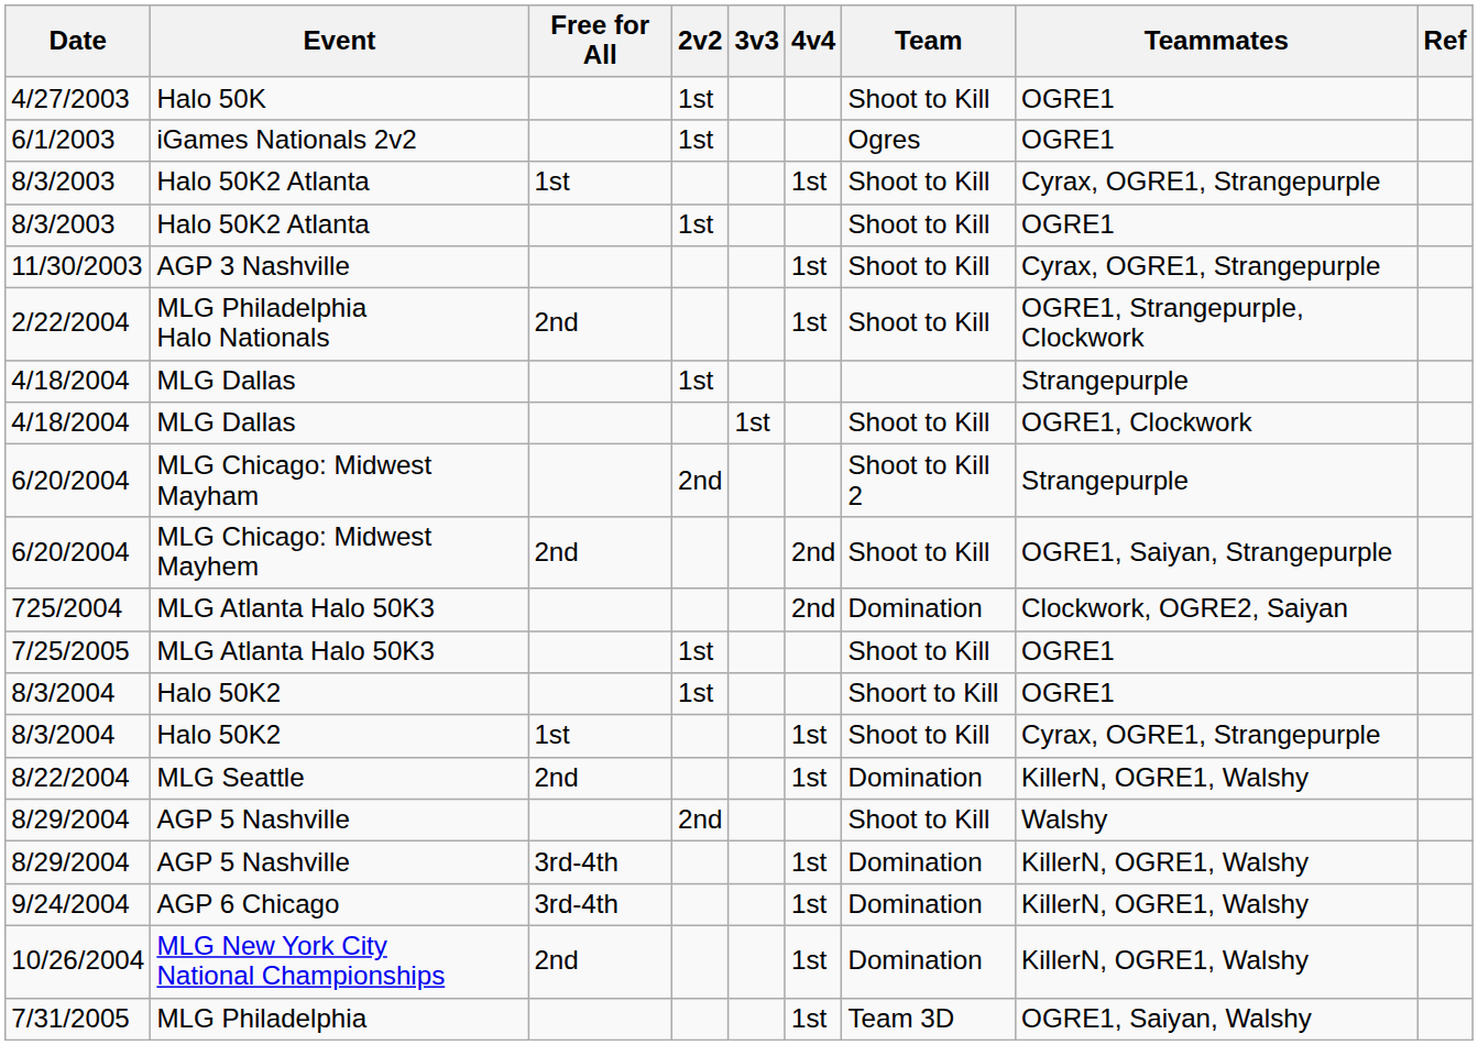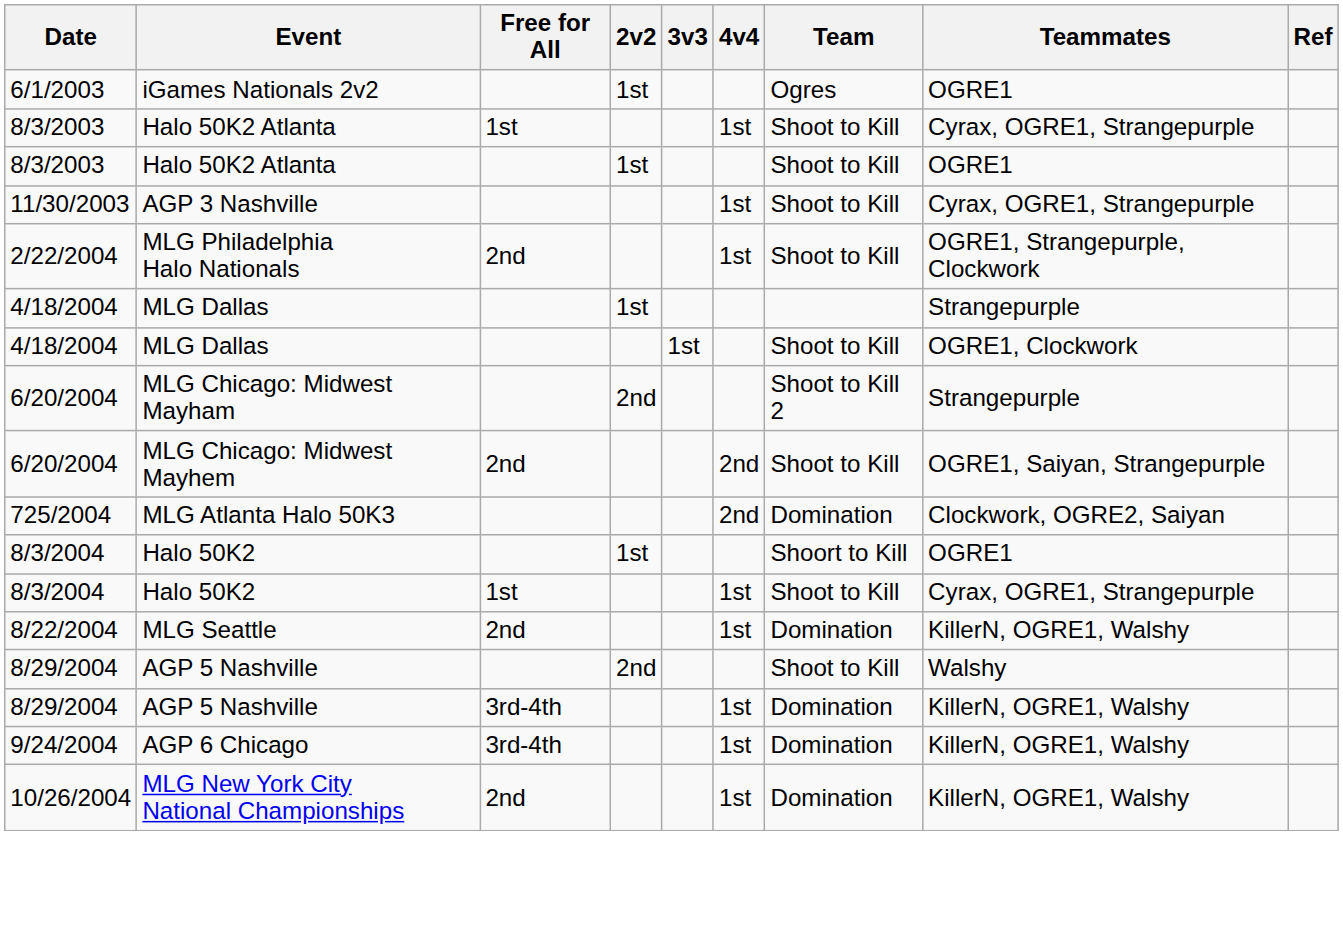 <table class="sortable wikitable" style="width:100%;">
 <tr>
 <th>Date</th>
 <th>Event</th>
 <th>Free for All</th>
 <th>2v2</th>
 <th>3v3</th>
 <th>4v4</th>
 <th>Team</th>
 <th>Teammates</th>
 <th>Ref</th>
-</tr>
-<tr>
-<td>4/27/2003</td>
-<td>Halo 50K</td>
-<td></td>
-<td>1st</td>
-<td></td>
-<td></td>
-<td>Shoot to Kill</td>
-<td>OGRE1</td>
-<td></td>
 </tr>
 <tr>
 <td>6/1/2003</td>
 <td>iGames Nationals 2v2</td>
 <td></td>
 <td>1st</td>
 <td></td>
 <td></td>
 <td>Ogres</td>
 <td>OGRE1</td>
 <td></td>
 </tr>
 <tr>
 <td>8/3/2003</td>
 <td>Halo 50K2 Atlanta</td>
 <td>1st</td>
 <td></td>
 <td></td>
 <td>1st</td>
 <td>Shoot to Kill</td>
 <td>Cyrax, OGRE1, Strangepurple</td>
 <td></td>
 </tr>
 <tr>
 <td>8/3/2003</td>
 <td>Halo 50K2 Atlanta</td>
 <td></td>
 <td>1st</td>
 <td></td>
 <td></td>
 <td>Shoot to Kill</td>
 <td>OGRE1</td>
 <td></td>
 </tr>
 <tr>
 <td>11/30/2003</td>
 <td>AGP 3 Nashville</td>
 <td></td>
 <td></td>
 <td></td>
 <td>1st</td>
 <td>Shoot to Kill</td>
 <td>Cyrax, OGRE1, Strangepurple</td>
 <td></td>
 </tr>
 <tr>
 <td>2/22/2004</td>
 <td>MLG Philadelphia<br>Halo Nationals</td>
 <td>2nd</td>
 <td></td>
 <td></td>
 <td>1st</td>
 <td>Shoot to Kill</td>
 <td>OGRE1, Strangepurple, Clockwork</td>
 <td></td>
 </tr>
 <tr>
 <td>4/18/2004</td>
 <td>MLG Dallas</td>
 <td></td>
 <td>1st</td>
 <td></td>
 <td></td>
 <td></td>
 <td>Strangepurple</td>
 <td></td>
 </tr>
 <tr>
 <td>4/18/2004</td>
 <td>MLG Dallas</td>
 <td></td>
 <td></td>
 <td>1st</td>
 <td></td>
 <td>Shoot to Kill</td>
 <td>OGRE1, Clockwork</td>
 <td></td>
 </tr>
 <tr>
 <td>6/20/2004</td>
 <td>MLG Chicago: Midwest Mayham</td>
 <td></td>
 <td>2nd</td>
 <td></td>
 <td></td>
 <td>Shoot to Kill 2</td>
 <td>Strangepurple</td>
 <td></td>
 </tr>
 <tr>
 <td>6/20/2004</td>
 <td>MLG Chicago: Midwest Mayhem</td>
 <td>2nd</td>
 <td></td>
 <td></td>
 <td>2nd</td>
 <td>Shoot to Kill</td>
 <td>OGRE1, Saiyan, Strangepurple</td>
 <td></td>
 </tr>
 <tr>
 <td>725/2004</td>
 <td>MLG Atlanta Halo 50K3</td>
 <td></td>
 <td></td>
 <td></td>
 <td>2nd</td>
 <td>Domination</td>
 <td>Clockwork, OGRE2, Saiyan</td>
 <td></td>
 </tr>
 <tr>
-<td>7/25/2005</td>
-<td>MLG Atlanta Halo 50K3</td>
-<td></td>
-<td>1st</td>
-<td></td>
-<td></td>
-<td>Shoot to Kill</td>
-<td>OGRE1</td>
-<td></td>
-</tr>
-<tr>
 <td>8/3/2004</td>
 <td>Halo 50K2</td>
 <td></td>
 <td>1st</td>
 <td></td>
 <td></td>
 <td>Shoort to Kill</td>
 <td>OGRE1</td>
 <td></td>
 </tr>
 <tr>
 <td>8/3/2004</td>
 <td>Halo 50K2</td>
 <td>1st</td>
 <td></td>
 <td></td>
 <td>1st</td>
 <td>Shoot to Kill</td>
 <td>Cyrax, OGRE1, Strangepurple</td>
 <td></td>
 </tr>
 <tr>
 <td>8/22/2004</td>
 <td>MLG Seattle</td>
 <td>2nd</td>
 <td></td>
 <td></td>
 <td>1st</td>
 <td>Domination</td>
 <td>KillerN, OGRE1, Walshy</td>
 <td></td>
 </tr>
 <tr>
 <td>8/29/2004</td>
 <td>AGP 5 Nashville</td>
 <td></td>
 <td>2nd</td>
 <td></td>
 <td></td>
 <td>Shoot to Kill</td>
 <td>Walshy</td>
 <td></td>
 </tr>
 <tr>
 <td>8/29/2004</td>
 <td>AGP 5 Nashville</td>
 <td>3rd-4th</td>
 <td></td>
 <td></td>
 <td>1st</td>
 <td>Domination</td>
 <td>KillerN, OGRE1, Walshy</td>
 <td></td>
 </tr>
 <tr>
 <td>9/24/2004</td>
 <td>AGP 6 Chicago</td>
 <td>3rd-4th</td>
 <td></td>
 <td></td>
 <td>1st</td>
 <td>Domination</td>
 <td>KillerN, OGRE1, Walshy</td>
 <td></td>
 </tr>
 <tr>
 <td>10/26/2004</td>
 <td><a href='#'>MLG New York City</a><br><a href='#'>National Championships</a></td>
 <td>2nd</td>
 <td></td>
 <td></td>
 <td>1st</td>
 <td>Domination</td>
 <td>KillerN, OGRE1, Walshy</td>
 <td></td>
 </tr>
-<tr>
-<td>7/31/2005</td>
-<td>MLG Philadelphia</td>
-<td></td>
-<td></td>
-<td></td>
-<td>1st</td>
-<td>Team 3D</td>
-<td>OGRE1, Saiyan, Walshy</td>
-<td></td>
-</tr>
 </table>
